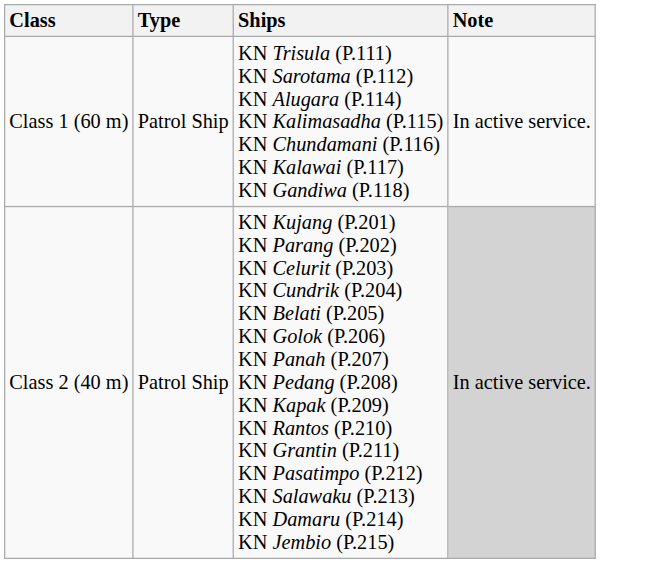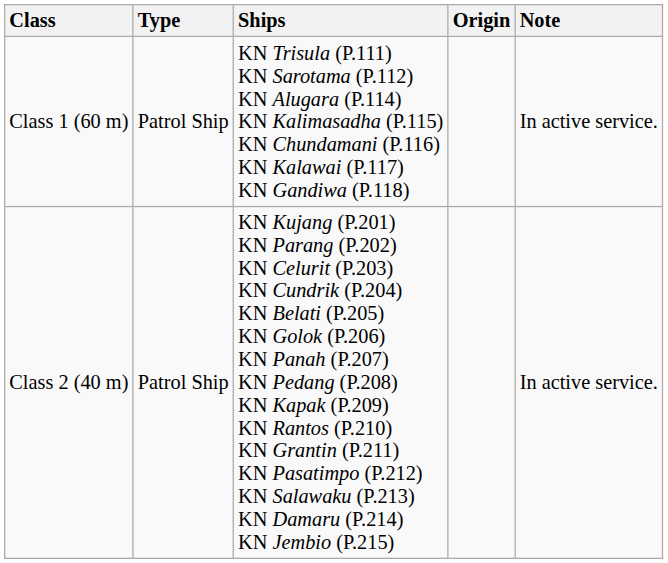 <table class="wikitable ">
 <tr>
 <th style="text-align:left;">Class</th>
 <th style="text-align:left;">Type</th>
 <th style="text-align:left;">Ships</th>
+<th style="text-align:left;">Origin</th>
 <th style="text-align:left;">Note</th>
 </tr>
 <tr>
 <td>Class 1 (60 m)</td>
 <td>Patrol Ship</td>
 <td>KN <em>Trisula</em> (P.111) <br> KN <em>Sarotama</em> (P.112) <br> KN <em>Alugara</em> (P.114) <br> KN <em>Kalimasadha</em> (P.115) <br> KN <em>Chundamani</em> (P.116) <br> KN <em>Kalawai</em> (P.117) <br> KN <em>Gandiwa</em> (P.118)</td>
+<td></td>
 <td>In active service.</td>
 </tr>
 <tr>
 <td>Class 2 (40 m)</td>
 <td>Patrol Ship</td>
 <td>KN <em>Kujang</em> (P.201) <br> KN <em>Parang</em> (P.202) <br> KN <em>Celurit</em> (P.203) <br>  KN <em>Cundrik</em> (P.204) <br> KN <em>Belati</em> (P.205) <br> KN <em>Golok</em> (P.206) <br> KN <em>Panah</em> (P.207) <br> KN <em>Pedang</em> (P.208) <br> KN <em>Kapak</em> (P.209) <br>  KN <em>Rantos</em> (P.210) <br> KN <em>Grantin</em> (P.211) <br> KN <em>Pasatimpo</em> (P.212) <br> KN <em>Salawaku</em> (P.213) <br> KN <em>Damaru</em> (P.214) <br> KN <em>Jembio</em> (P.215)</td>
-<td style="background: lightgrey;">In active service.</td>
+<td></td>
+<td>In active service.</td>
 </tr>
 </table>
